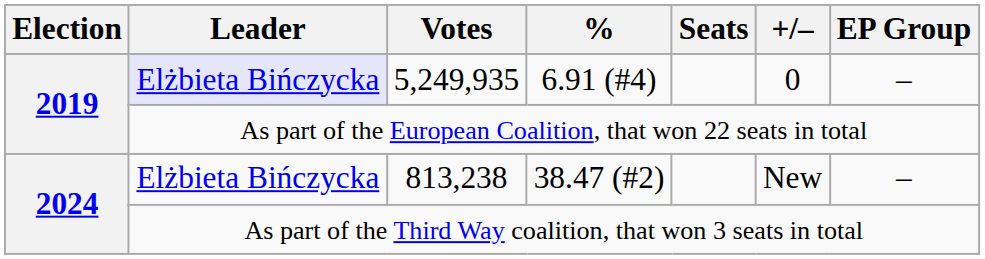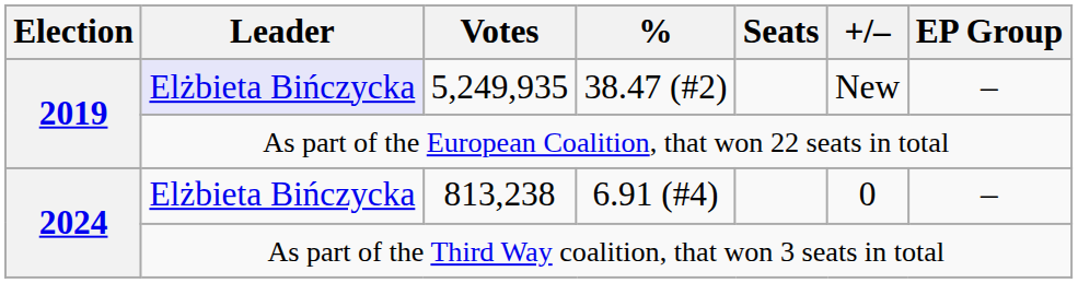 <table class=wikitable style="text-align:center;">
 <tr>
 <th>Election</th>
 <th>Leader</th>
 <th>Votes</th>
 <th>%</th>
 <th>Seats</th>
 <th>+/–</th>
 <th>EP Group</th>
 </tr>
 <tr>
 <th rowspan="2"><a href='#'>2019</a></th>
 <td style="background: lavender;"><a href='#'>Elżbieta Bińczycka</a></td>
 <td>5,249,935</td>
-<td>6.91 (#4)</td>
+<td>38.47 (#2)</td>
 <td></td>
-<td> 0</td>
+<td>New</td>
 <td>–</td>
 </tr>
 <tr>
 <td colspan="6"><small>As part of the <a href='#'>European Coalition</a>, that won 22 seats in total</small></td>
 </tr>
 <tr>
 <th rowspan="2"><a href='#'>2024</a></th>
 <td><a href='#'>Elżbieta Bińczycka</a></td>
 <td>813,238</td>
-<td>38.47 (#2)</td>
+<td>6.91 (#4)</td>
 <td></td>
-<td>New</td>
+<td> 0</td>
 <td>–</td>
 </tr>
 <tr>
 <td colspan="6"><small>As part of the <a href='#'>Third Way</a> coalition, that won 3 seats in total</small></td>
 </tr>
 </table>
